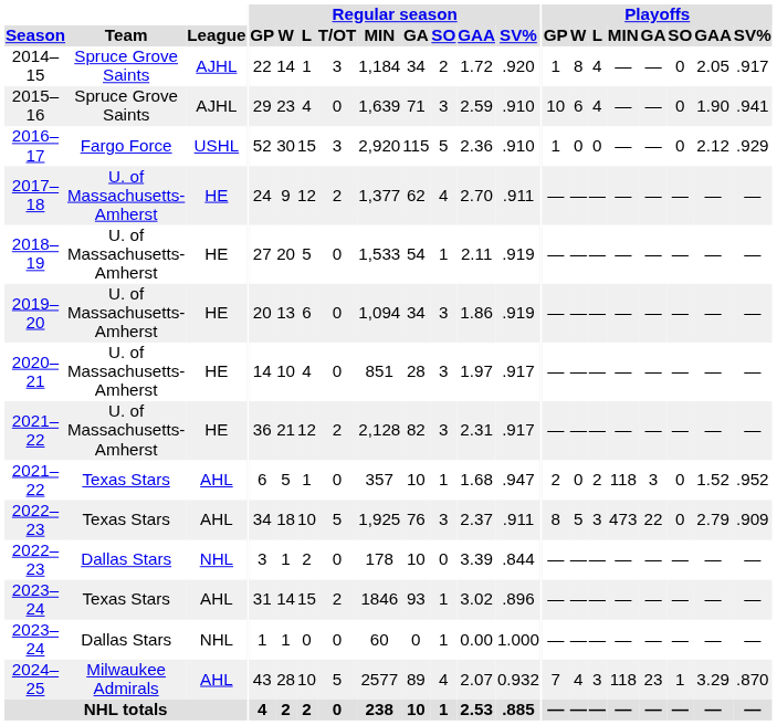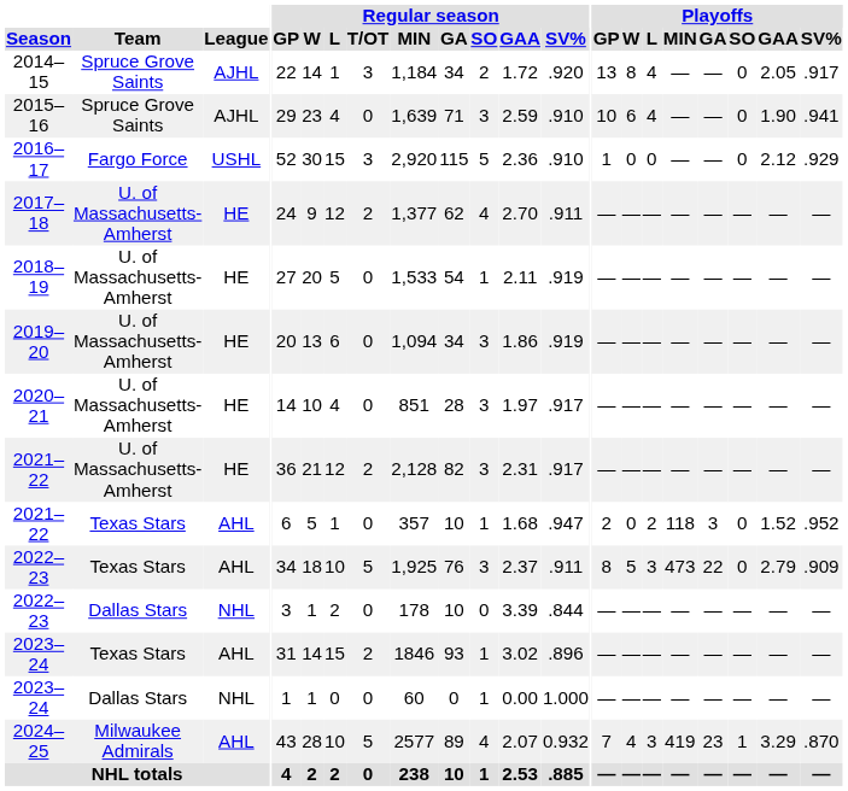 <table border="0" cellpadding="1" cellspacing="0" style="text-align:center; width:75%">
 <tr ALIGN="center" bgcolor="#e0e0e0">
 <th align="center" colspan="3" bgcolor="#ffffff"></th>
 <th align="center" rowspan="99" bgcolor="#ffffff"></th>
 <th align="center" colspan="9" bgcolor="#e0e0e0"><a href='#'>Regular season</a></th>
 <th align="center" rowspan="99" bgcolor="#ffffff"></th>
 <th align="center" colspan="8" bgcolor="#e0e0e0"><a href='#'>Playoffs</a></th>
 </tr>
 <tr ALIGN="center" bgcolor="#e0e0e0">
 <th><a href='#'>Season</a></th>
 <th>Team</th>
 <th>League</th>
 <th>GP</th>
 <th>W</th>
 <th>L</th>
 <th>T/OT</th>
 <th>MIN</th>
 <th>GA</th>
 <th><a href='#'>SO</a></th>
 <th><a href='#'>GAA</a></th>
 <th><a href='#'>SV%</a></th>
 <th>GP</th>
 <th>W</th>
 <th>L</th>
 <th>MIN</th>
 <th>GA</th>
 <th>SO</th>
 <th>GAA</th>
 <th>SV%</th>
 </tr>
 <tr ALIGN="center">
 <td>2014–15</td>
 <td><a href='#'>Spruce Grove Saints</a></td>
 <td><a href='#'>AJHL</a></td>
 <td>22</td>
 <td>14</td>
 <td>1</td>
 <td>3</td>
 <td>1,184</td>
 <td>34</td>
 <td>2</td>
 <td>1.72</td>
 <td>.920</td>
-<td>1</td>
+<td>13</td>
 <td>8</td>
 <td>4</td>
 <td>—</td>
 <td>—</td>
 <td>0</td>
 <td>2.05</td>
 <td>.917</td>
 </tr>
 <tr ALIGN="center" bgcolor="#f0f0f0">
 <td>2015–16</td>
 <td>Spruce Grove Saints</td>
 <td>AJHL</td>
 <td>29</td>
 <td>23</td>
 <td>4</td>
 <td>0</td>
 <td>1,639</td>
 <td>71</td>
 <td>3</td>
 <td>2.59</td>
 <td>.910</td>
 <td>10</td>
 <td>6</td>
 <td>4</td>
 <td>—</td>
 <td>—</td>
 <td>0</td>
 <td>1.90</td>
 <td>.941</td>
 </tr>
 <tr ALIGN="center">
 <td><a href='#'>2016–17</a></td>
 <td><a href='#'>Fargo Force</a></td>
 <td><a href='#'>USHL</a></td>
 <td>52</td>
 <td>30</td>
 <td>15</td>
 <td>3</td>
 <td>2,920</td>
 <td>115</td>
 <td>5</td>
 <td>2.36</td>
 <td>.910</td>
 <td>1</td>
 <td>0</td>
 <td>0</td>
 <td>—</td>
 <td>—</td>
 <td>0</td>
 <td>2.12</td>
 <td>.929</td>
 </tr>
 <tr ALIGN="center" bgcolor="#f0f0f0">
 <td><a href='#'>2017–18</a></td>
 <td><a href='#'>U. of Massachusetts-Amherst</a></td>
 <td><a href='#'>HE</a></td>
 <td>24</td>
 <td>9</td>
 <td>12</td>
 <td>2</td>
 <td>1,377</td>
 <td>62</td>
 <td>4</td>
 <td>2.70</td>
 <td>.911</td>
 <td>—</td>
 <td>—</td>
 <td>—</td>
 <td>—</td>
 <td>—</td>
 <td>—</td>
 <td>—</td>
 <td>—</td>
 </tr>
 <tr ALIGN="center">
 <td><a href='#'>2018–19</a></td>
 <td>U. of Massachusetts-Amherst</td>
 <td>HE</td>
 <td>27</td>
 <td>20</td>
 <td>5</td>
 <td>0</td>
 <td>1,533</td>
 <td>54</td>
 <td>1</td>
 <td>2.11</td>
 <td>.919</td>
 <td>—</td>
 <td>—</td>
 <td>—</td>
 <td>—</td>
 <td>—</td>
 <td>—</td>
 <td>—</td>
 <td>—</td>
 </tr>
 <tr ALIGN="center" bgcolor="#f0f0f0">
 <td><a href='#'>2019–20</a></td>
 <td>U. of Massachusetts-Amherst</td>
 <td>HE</td>
 <td>20</td>
 <td>13</td>
 <td>6</td>
 <td>0</td>
 <td>1,094</td>
 <td>34</td>
 <td>3</td>
 <td>1.86</td>
 <td>.919</td>
 <td>—</td>
 <td>—</td>
 <td>—</td>
 <td>—</td>
 <td>—</td>
 <td>—</td>
 <td>—</td>
 <td>—</td>
 </tr>
 <tr ALIGN="center">
 <td><a href='#'>2020–21</a></td>
 <td>U. of Massachusetts-Amherst</td>
 <td>HE</td>
 <td>14</td>
 <td>10</td>
 <td>4</td>
 <td>0</td>
 <td>851</td>
 <td>28</td>
 <td>3</td>
 <td>1.97</td>
 <td>.917</td>
 <td>—</td>
 <td>—</td>
 <td>—</td>
 <td>—</td>
 <td>—</td>
 <td>—</td>
 <td>—</td>
 <td>—</td>
 </tr>
 <tr ALIGN="center" bgcolor="#f0f0f0">
 <td><a href='#'>2021–22</a></td>
 <td>U. of Massachusetts-Amherst</td>
 <td>HE</td>
 <td>36</td>
 <td>21</td>
 <td>12</td>
 <td>2</td>
 <td>2,128</td>
 <td>82</td>
 <td>3</td>
 <td>2.31</td>
 <td>.917</td>
 <td>—</td>
 <td>—</td>
 <td>—</td>
 <td>—</td>
 <td>—</td>
 <td>—</td>
 <td>—</td>
 <td>—</td>
 </tr>
 <tr ALIGN="center">
 <td><a href='#'>2021–22</a></td>
 <td><a href='#'>Texas Stars</a></td>
 <td><a href='#'>AHL</a></td>
 <td>6</td>
 <td>5</td>
 <td>1</td>
 <td>0</td>
 <td>357</td>
 <td>10</td>
 <td>1</td>
 <td>1.68</td>
 <td>.947</td>
 <td>2</td>
 <td>0</td>
 <td>2</td>
 <td>118</td>
 <td>3</td>
 <td>0</td>
 <td>1.52</td>
 <td>.952</td>
 </tr>
 <tr ALIGN="center" bgcolor="#f0f0f0">
 <td><a href='#'>2022–23</a></td>
 <td>Texas Stars</td>
 <td>AHL</td>
 <td>34</td>
 <td>18</td>
 <td>10</td>
 <td>5</td>
 <td>1,925</td>
 <td>76</td>
 <td>3</td>
 <td>2.37</td>
 <td>.911</td>
 <td>8</td>
 <td>5</td>
 <td>3</td>
 <td>473</td>
 <td>22</td>
 <td>0</td>
 <td>2.79</td>
 <td>.909</td>
 </tr>
 <tr ALIGN="center">
 <td><a href='#'>2022–23</a></td>
 <td><a href='#'>Dallas Stars</a></td>
 <td><a href='#'>NHL</a></td>
 <td>3</td>
 <td>1</td>
 <td>2</td>
 <td>0</td>
 <td>178</td>
 <td>10</td>
 <td>0</td>
 <td>3.39</td>
 <td>.844</td>
 <td>—</td>
 <td>—</td>
 <td>—</td>
 <td>—</td>
 <td>—</td>
 <td>—</td>
 <td>—</td>
 <td>—</td>
 </tr>
 <tr ALIGN="center" bgcolor="#f0f0f0">
 <td><a href='#'>2023–24</a></td>
 <td>Texas Stars</td>
 <td>AHL</td>
 <td>31</td>
 <td>14</td>
 <td>15</td>
 <td>2</td>
 <td>1846</td>
 <td>93</td>
 <td>1</td>
 <td>3.02</td>
 <td>.896</td>
 <td>—</td>
 <td>—</td>
 <td>—</td>
 <td>—</td>
 <td>—</td>
 <td>—</td>
 <td>—</td>
 <td>—</td>
 </tr>
 <tr ALIGN="center">
 <td><a href='#'>2023–24</a></td>
 <td>Dallas Stars</td>
 <td>NHL</td>
 <td>1</td>
 <td>1</td>
 <td>0</td>
 <td>0</td>
 <td>60</td>
 <td>0</td>
 <td>1</td>
 <td>0.00</td>
 <td>1.000</td>
 <td>—</td>
 <td>—</td>
 <td>—</td>
 <td>—</td>
 <td>—</td>
 <td>—</td>
 <td>—</td>
 <td>—</td>
 </tr>
 <tr ALIGN="center" bgcolor="#f0f0f0">
 <td><a href='#'>2024–25</a></td>
 <td><a href='#'>Milwaukee Admirals</a></td>
 <td><a href='#'>AHL</a></td>
 <td>43</td>
 <td>28</td>
 <td>10</td>
 <td>5</td>
 <td>2577</td>
 <td>89</td>
 <td>4</td>
 <td>2.07</td>
 <td>0.932</td>
 <td>7</td>
 <td>4</td>
 <td>3</td>
-<td>118</td>
+<td>419</td>
 <td>23</td>
 <td>1</td>
 <td>3.29</td>
 <td>.870</td>
 </tr>
 <tr ALIGN="center" bgcolor="#e0e0e0">
 <th colspan="3" align="center">NHL totals</th>
 <th>4</th>
 <th>2</th>
 <th>2</th>
 <th>0</th>
 <th>238</th>
 <th>10</th>
 <th>1</th>
 <th>2.53</th>
 <th>.885</th>
 <th>—</th>
 <th>—</th>
 <th>—</th>
 <th>—</th>
 <th>—</th>
 <th>—</th>
 <th>—</th>
 <th>—</th>
 </tr>
 </table>
